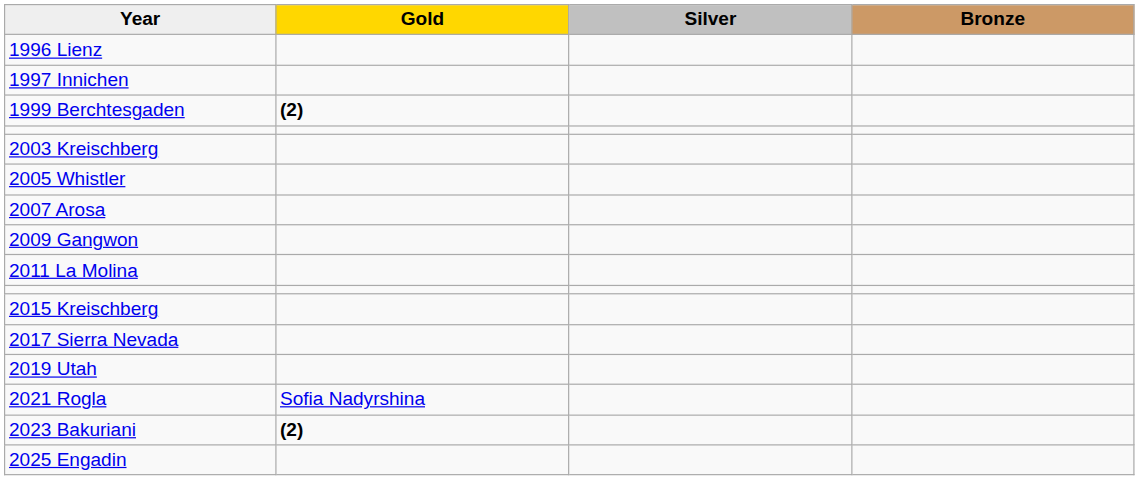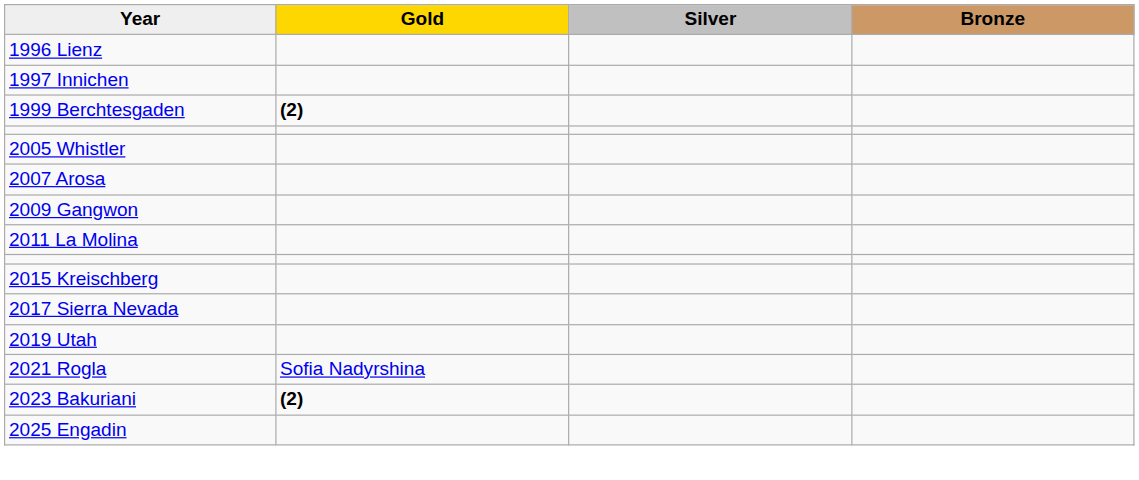 <table class="wikitable sortable" style="width:950px;">
 <tr>
 <th style="width:24%; background:#efefef;">Year</th>
 <th style="width:26%; background:gold">Gold</th>
 <th style="width:25%; background:silver">Silver</th>
 <th style="width:25%; background:#CC9966">Bronze</th>
 </tr>
 <tr>
 <td><a href='#'>1996 Lienz</a></td>
 <td></td>
 <td></td>
 <td></td>
 </tr>
 <tr>
 <td><a href='#'>1997 Innichen</a></td>
 <td></td>
 <td></td>
 <td></td>
 </tr>
 <tr>
 <td><a href='#'>1999 Berchtesgaden</a></td>
 <td> <strong>(2)</strong></td>
 <td></td>
 <td></td>
 </tr>
 <tr>
 <td><a href='#'></a></td>
-<td></td>
-<td></td>
-<td></td>
-</tr>
-<tr>
-<td><a href='#'>2003 Kreischberg</a></td>
 <td></td>
 <td></td>
 <td></td>
 </tr>
 <tr>
 <td><a href='#'>2005 Whistler</a></td>
 <td></td>
 <td></td>
 <td></td>
 </tr>
 <tr>
 <td><a href='#'>2007 Arosa</a></td>
 <td></td>
 <td></td>
 <td></td>
 </tr>
 <tr>
 <td><a href='#'>2009 Gangwon</a></td>
 <td></td>
 <td></td>
 <td></td>
 </tr>
 <tr>
 <td><a href='#'>2011 La Molina</a></td>
 <td></td>
 <td></td>
 <td></td>
 </tr>
 <tr>
 <td><a href='#'></a></td>
 <td></td>
 <td></td>
 <td></td>
 </tr>
 <tr>
 <td><a href='#'>2015 Kreischberg</a></td>
 <td></td>
 <td></td>
 <td></td>
 </tr>
 <tr>
 <td><a href='#'>2017 Sierra Nevada</a></td>
 <td></td>
 <td></td>
 <td></td>
 </tr>
 <tr>
 <td><a href='#'>2019 Utah</a></td>
 <td></td>
 <td></td>
 <td></td>
 </tr>
 <tr>
 <td><a href='#'>2021 Rogla</a></td>
 <td> <a href='#'>Sofia Nadyrshina</a> </td>
 <td></td>
 <td></td>
 </tr>
 <tr>
 <td><a href='#'>2023 Bakuriani</a></td>
 <td> <strong>(2)</strong></td>
 <td></td>
 <td></td>
 </tr>
 <tr>
 <td><a href='#'>2025 Engadin</a></td>
 <td></td>
 <td></td>
 <td></td>
 </tr>
 </table>
